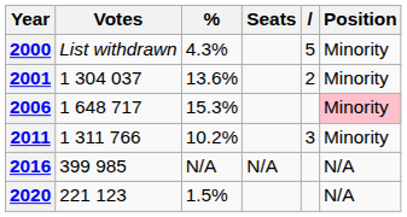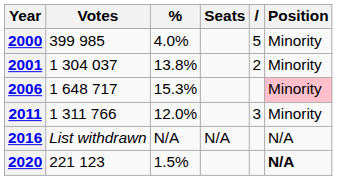 <table class="wikitable">
 <tr>
 <th>Year</th>
 <th>Votes</th>
 <th>%</th>
 <th>Seats</th>
 <th>/</th>
 <th>Position</th>
 </tr>
 <tr>
 <th><a href='#'>2000</a></th>
-<td><em>List withdrawn</em></td>
-<td>4.3%</td>
+<td>399 985</td>
+<td>4.0%</td>
 <td></td>
 <td> 5</td>
 <td>Minority</td>
 </tr>
 <tr>
 <th><a href='#'>2001</a></th>
 <td>1 304 037</td>
-<td>13.6% </td>
+<td>13.8% </td>
 <td></td>
 <td> 2</td>
 <td>Minority</td>
 </tr>
 <tr>
 <th><a href='#'>2006</a></th>
 <td>1 648 717</td>
 <td>15.3% </td>
 <td></td>
 <td></td>
 <td style="background: pink;">Minority</td>
 </tr>
 <tr>
 <th><a href='#'>2011</a></th>
 <td>1 311 766</td>
-<td>10.2% </td>
+<td>12.0% </td>
 <td></td>
 <td> 3</td>
 <td>Minority</td>
 </tr>
 <tr>
 <th><a href='#'>2016</a></th>
-<td>399 985</td>
+<td><em>List withdrawn</em></td>
 <td>N/A</td>
 <td>N/A</td>
 <td></td>
 <td>N/A</td>
 </tr>
 <tr>
 <th><a href='#'>2020</a></th>
 <td>221 123</td>
 <td>1.5%</td>
 <td></td>
 <td></td>
-<td>N/A</td>
+<td><strong>N/A</strong></td>
 </tr>
 </table>
